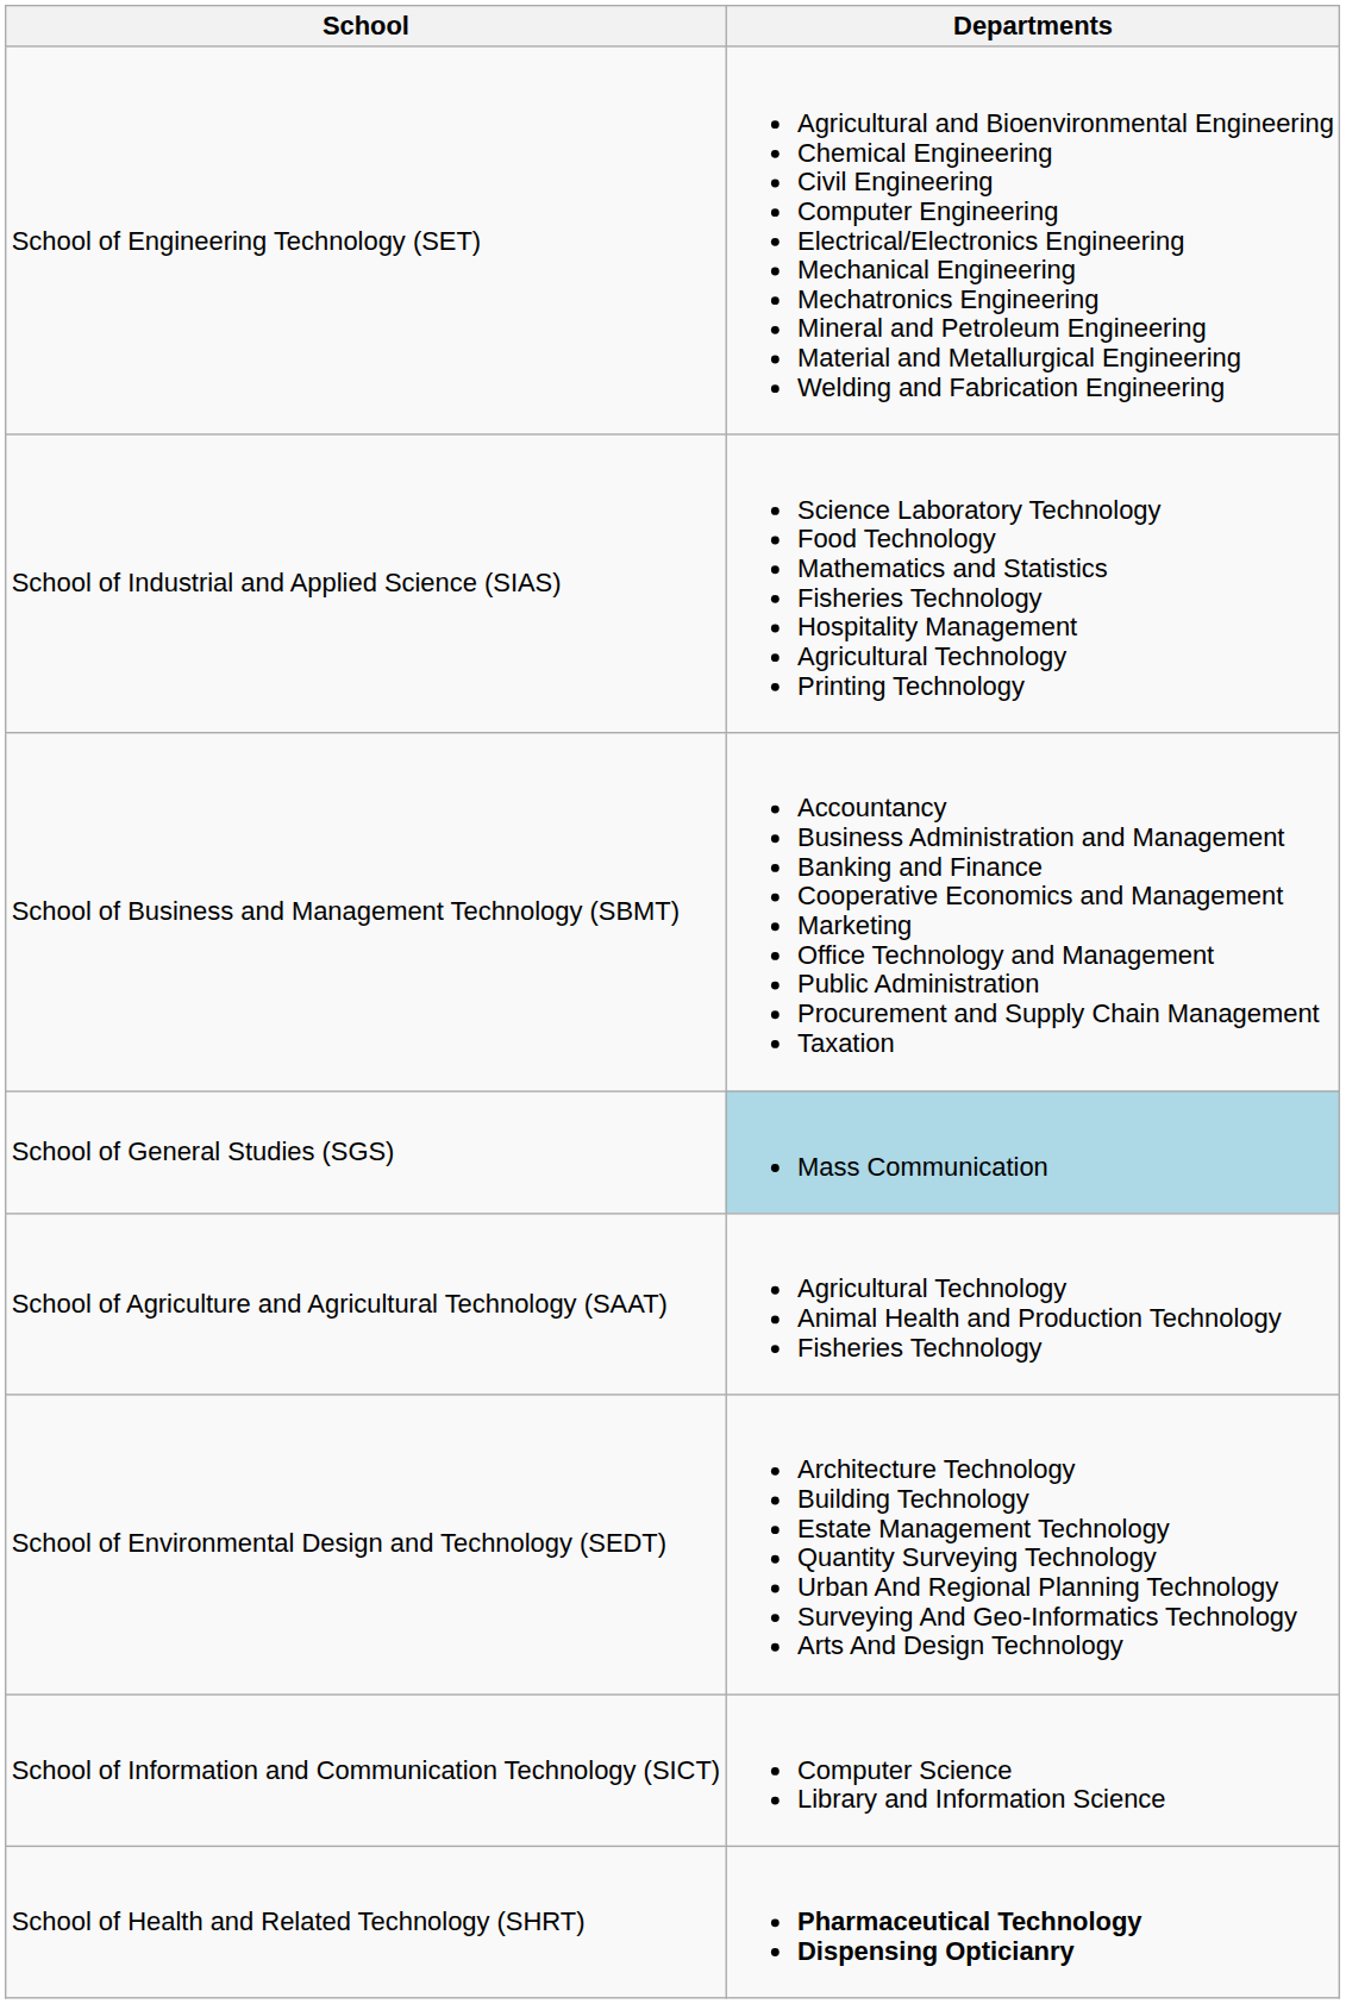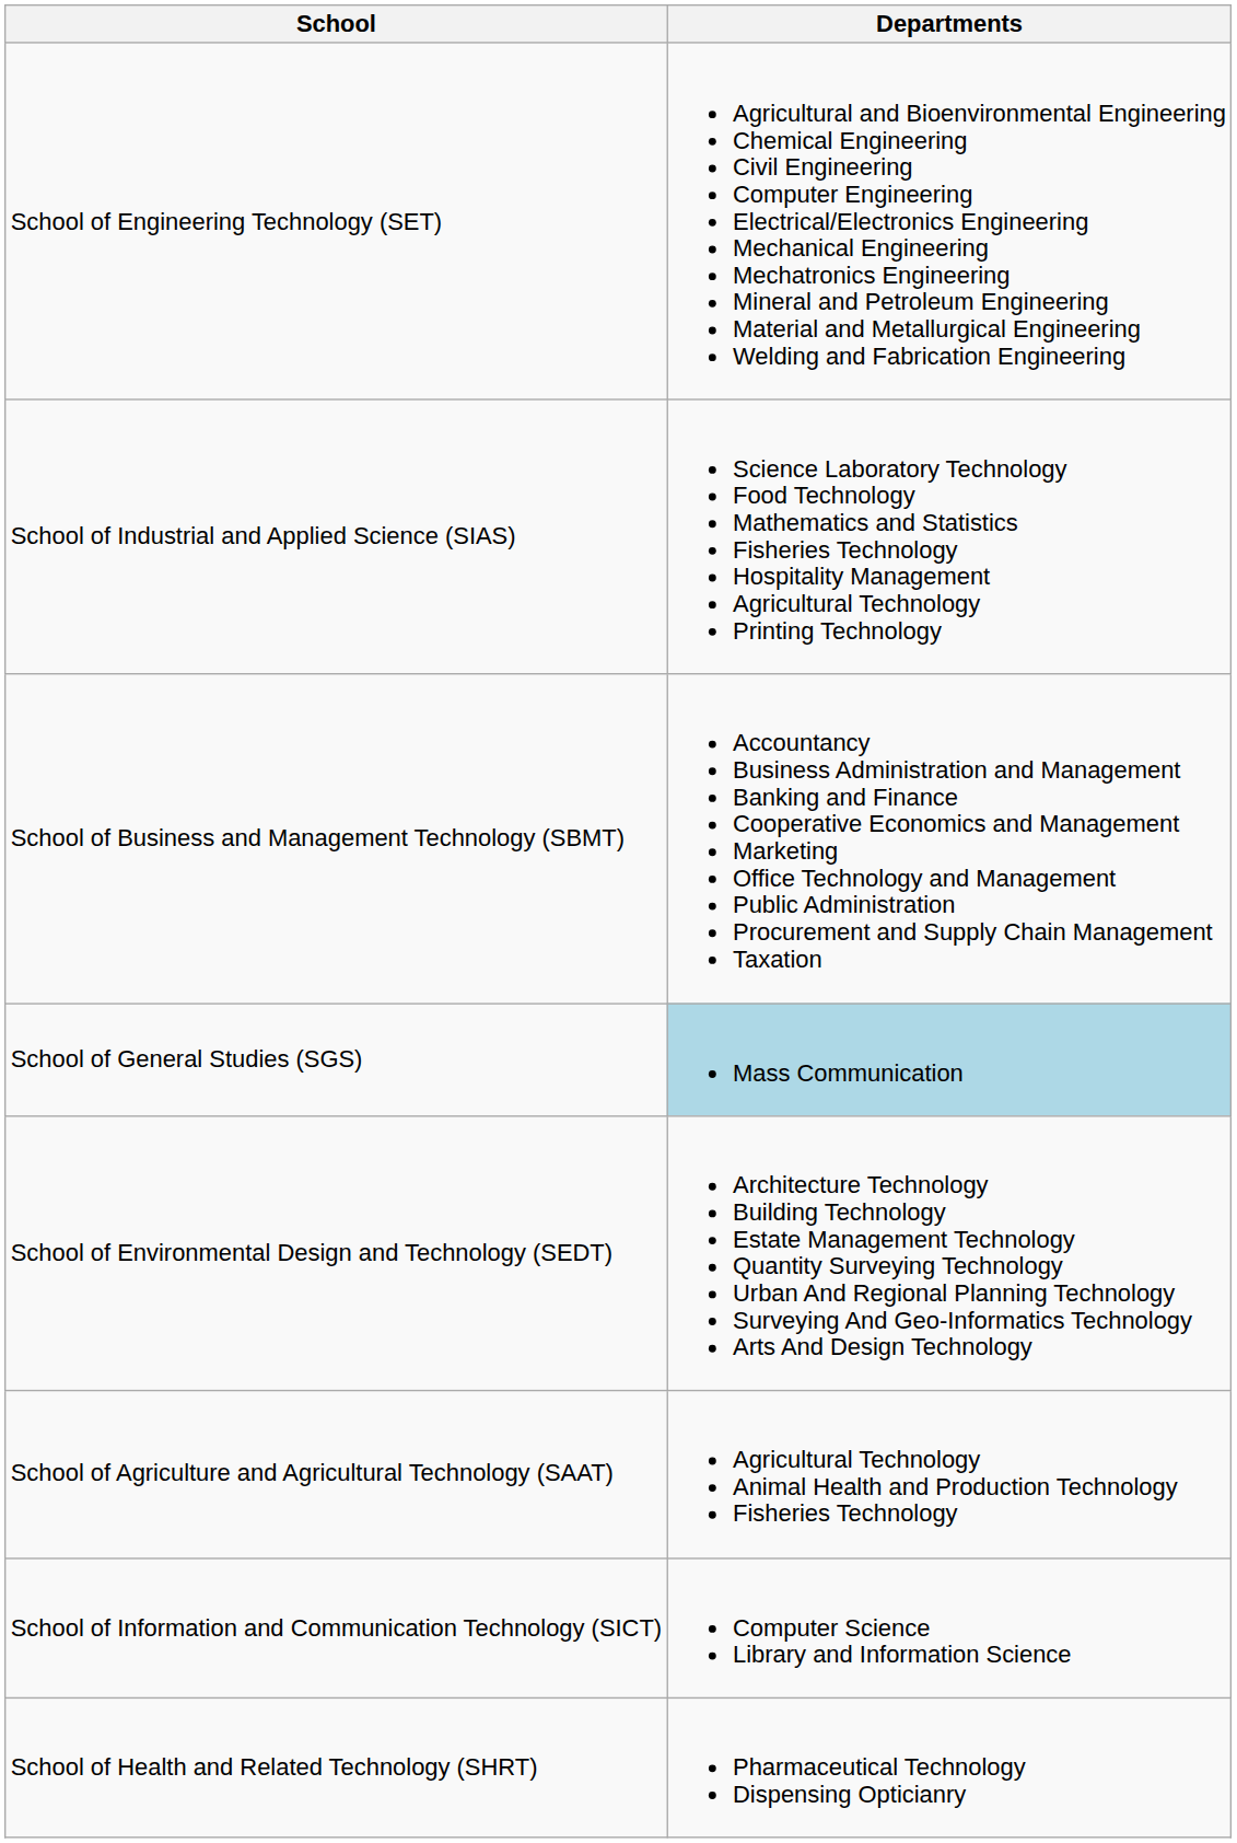 <table class="wikitable">
 <tr>
 <th>School</th>
 <th>Departments</th>
 </tr>
 <tr>
 <td>School of Engineering Technology (SET)</td>
 <td><br><ul><li>Agricultural and Bioenvironmental Engineering</li><li>Chemical Engineering</li><li>Civil Engineering</li><li>Computer Engineering</li><li>Electrical/Electronics Engineering</li><li>Mechanical Engineering</li><li>Mechatronics Engineering</li><li>Mineral and Petroleum Engineering</li><li>Material and Metallurgical Engineering</li><li>Welding and Fabrication Engineering</li></ul></td>
 </tr>
 <tr>
 <td>School of Industrial and Applied Science (SIAS)</td>
 <td><br><ul><li>Science Laboratory Technology</li><li>Food Technology</li><li>Mathematics and Statistics</li><li>Fisheries Technology</li><li>Hospitality Management</li><li>Agricultural Technology</li><li>Printing Technology</li></ul></td>
 </tr>
 <tr>
 <td>School of Business and Management Technology (SBMT)</td>
 <td><br><ul><li>Accountancy</li><li>Business Administration and Management</li><li>Banking and Finance</li><li>Cooperative Economics and Management</li><li>Marketing</li><li>Office Technology and Management</li><li>Public Administration</li><li>Procurement and Supply Chain Management</li><li>Taxation</li></ul></td>
 </tr>
 <tr>
 <td>School of General Studies (SGS)</td>
 <td style="background: lightblue;"><br><ul><li>Mass Communication</li></ul></td>
 </tr>
 <tr>
+<td>School of Environmental Design and Technology (SEDT)</td>
+<td><br><ul><li>Architecture Technology</li><li>Building Technology</li><li>Estate Management Technology</li><li>Quantity Surveying Technology</li><li>Urban And Regional Planning Technology</li><li>Surveying And Geo-Informatics Technology</li><li>Arts And Design Technology</li></ul></td>
+</tr>
+<tr>
 <td>School of Agriculture and Agricultural Technology (SAAT)</td>
 <td><br><ul><li>Agricultural Technology</li><li>Animal Health and Production Technology</li><li>Fisheries Technology</li></ul></td>
-</tr>
-<tr>
-<td>School of Environmental Design and Technology (SEDT)</td>
-<td><br><ul><li>Architecture Technology</li><li>Building Technology</li><li>Estate Management Technology</li><li>Quantity Surveying Technology</li><li>Urban And Regional Planning Technology</li><li>Surveying And Geo-Informatics Technology</li><li>Arts And Design Technology</li></ul></td>
 </tr>
 <tr>
 <td>School of Information and Communication Technology (SICT)</td>
 <td><br><ul><li>Computer Science</li><li>Library and Information Science</li></ul></td>
 </tr>
 <tr>
 <td>School of Health and Related Technology (SHRT)</td>
-<td><strong><br><ul><li>Pharmaceutical Technology</li><li>Dispensing Opticianry</li></ul></strong></td>
+<td><br><ul><li>Pharmaceutical Technology</li><li>Dispensing Opticianry</li></ul></td>
 </tr>
 </table>
